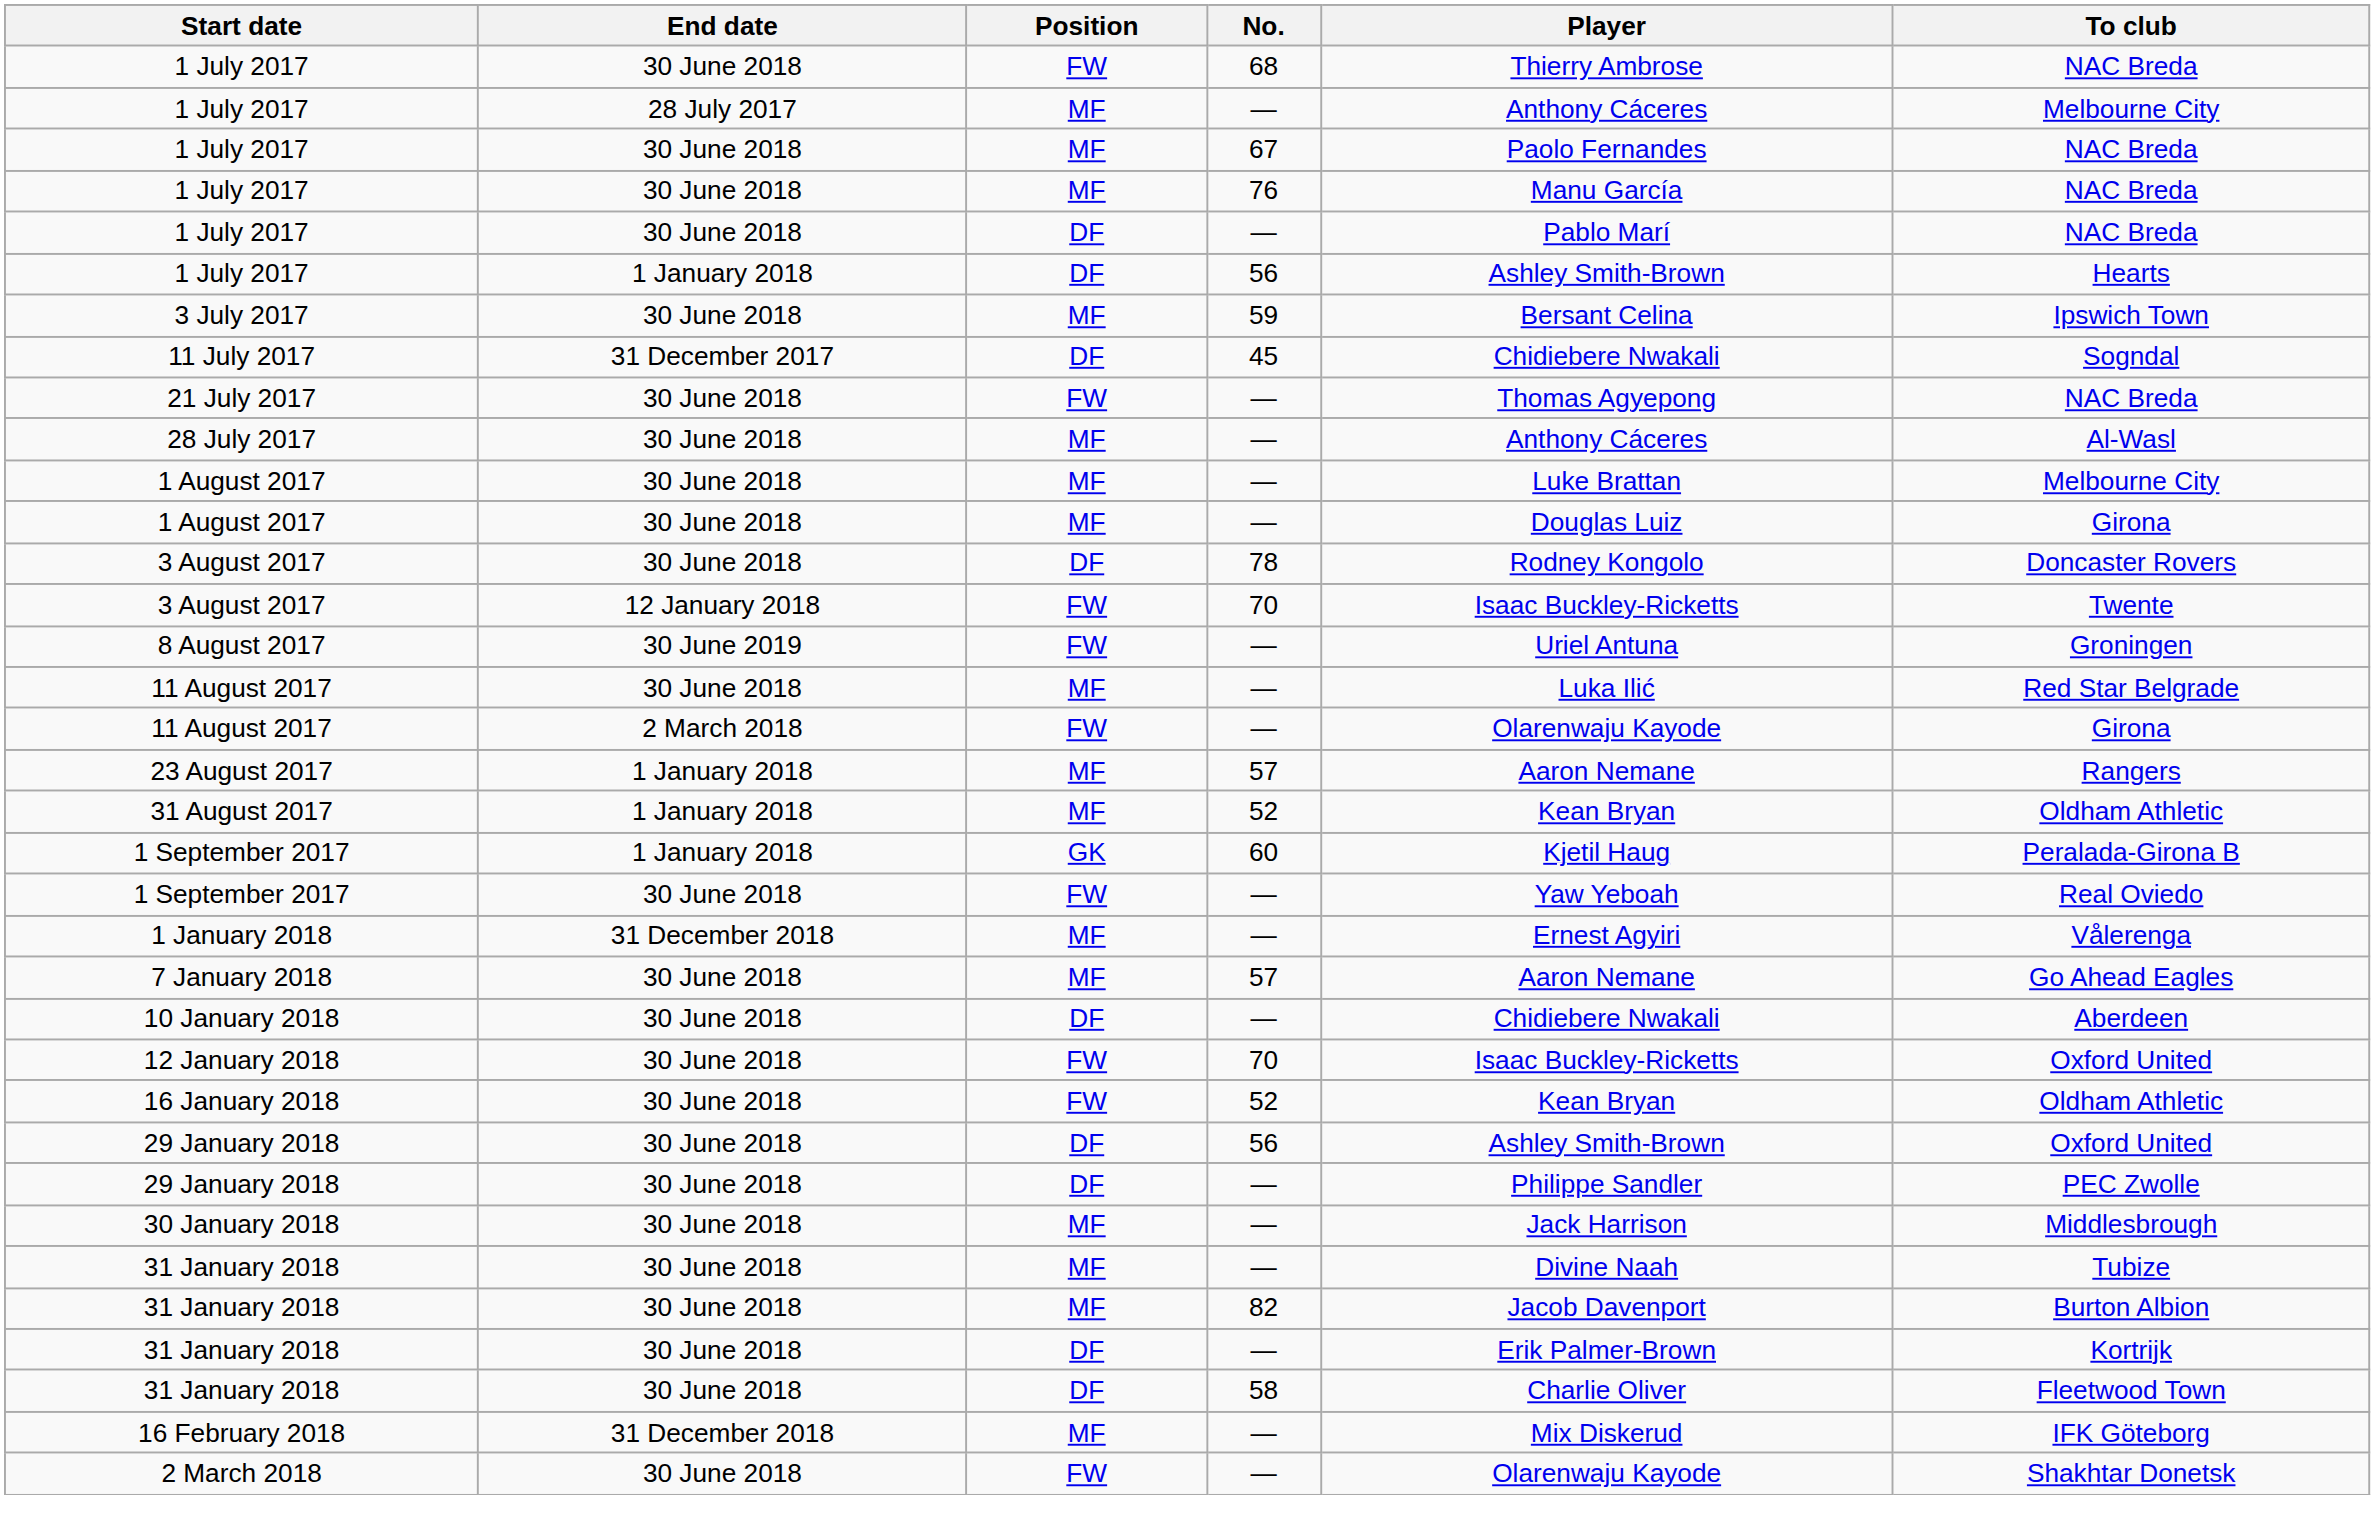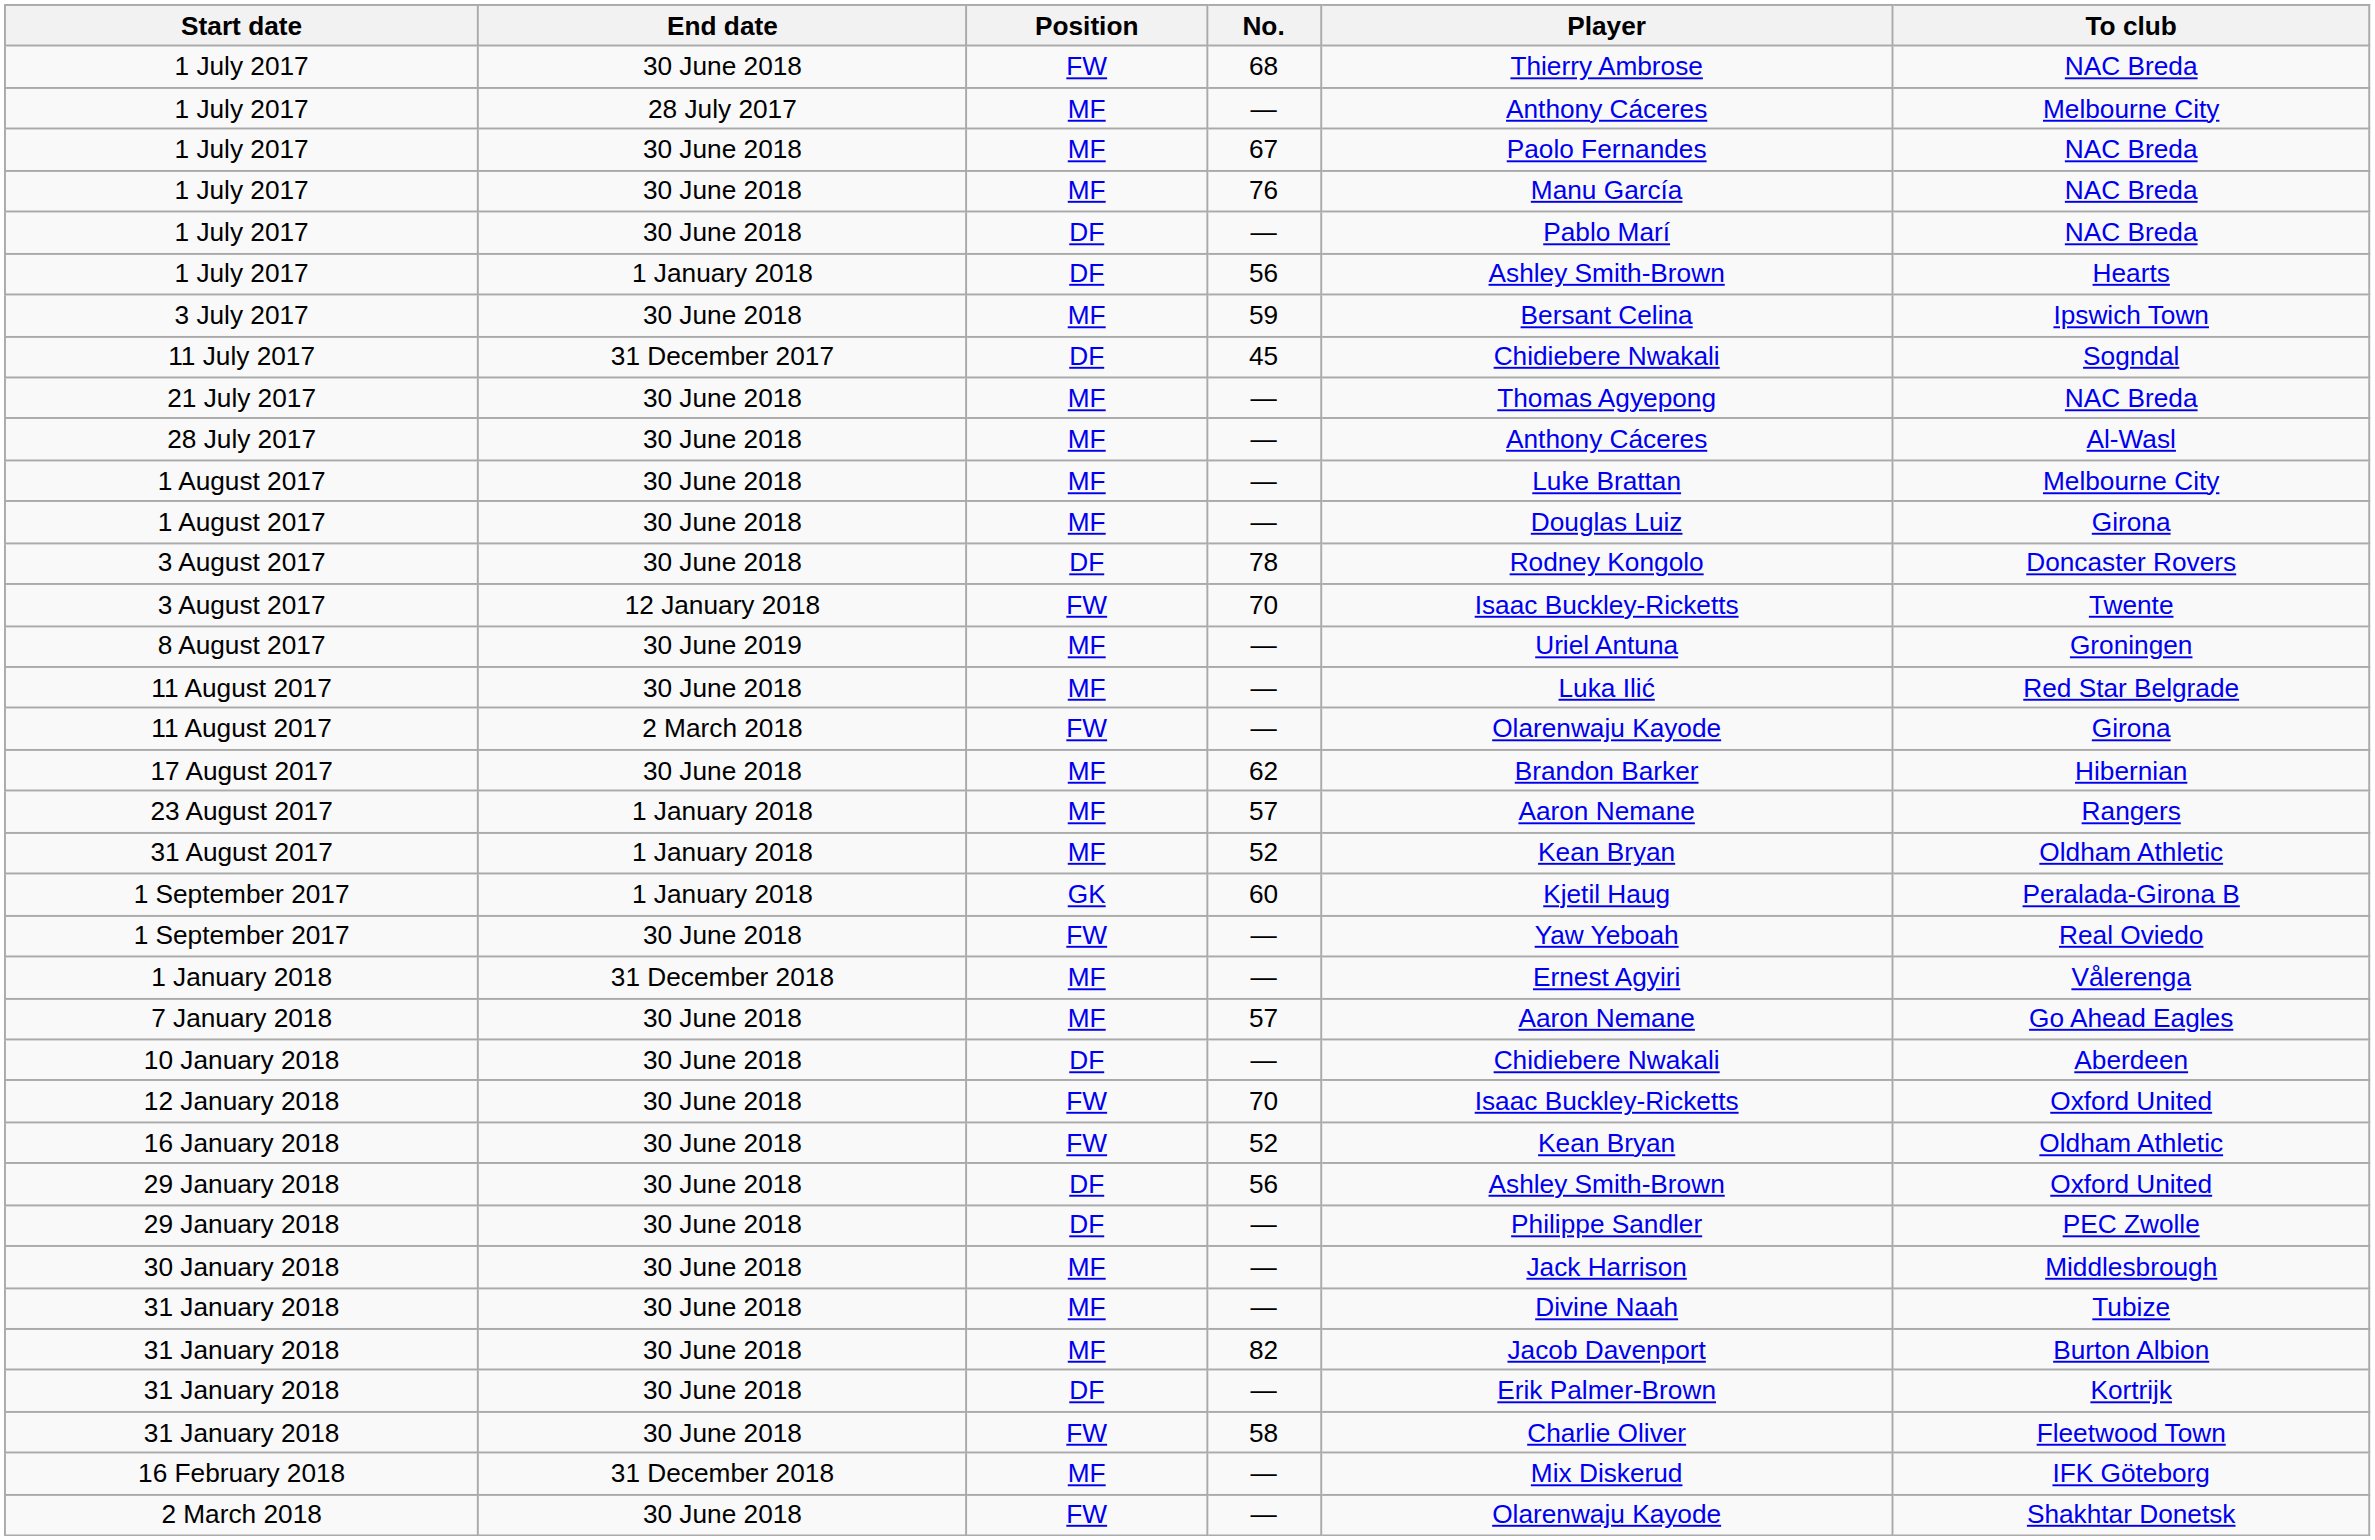 <table class="wikitable sortable" style="width:97%; text-align:center; font-size:85%; text-align:centre">
 <tr>
 <th>Start date</th>
 <th>End date</th>
 <th>Position</th>
 <th>No.</th>
 <th>Player</th>
 <th>To club</th>
 </tr>
 <tr>
 <td>1 July 2017</td>
 <td>30 June 2018</td>
 <td><a href='#'>FW</a></td>
 <td>68</td>
 <td> <a href='#'>Thierry Ambrose</a></td>
 <td> <a href='#'>NAC Breda</a></td>
 </tr>
 <tr>
 <td>1 July 2017</td>
 <td>28 July 2017</td>
 <td><a href='#'>MF</a></td>
 <td>—</td>
 <td> <a href='#'>Anthony Cáceres</a></td>
 <td> <a href='#'>Melbourne City</a></td>
 </tr>
 <tr>
 <td>1 July 2017</td>
 <td>30 June 2018</td>
 <td><a href='#'>MF</a></td>
 <td>67</td>
 <td> <a href='#'>Paolo Fernandes</a></td>
 <td> <a href='#'>NAC Breda</a></td>
 </tr>
 <tr>
 <td>1 July 2017</td>
 <td>30 June 2018</td>
 <td><a href='#'>MF</a></td>
 <td>76</td>
 <td> <a href='#'>Manu García</a></td>
 <td> <a href='#'>NAC Breda</a></td>
 </tr>
 <tr>
 <td>1 July 2017</td>
 <td>30 June 2018</td>
 <td><a href='#'>DF</a></td>
 <td>—</td>
 <td> <a href='#'>Pablo Marí</a></td>
 <td> <a href='#'>NAC Breda</a></td>
 </tr>
 <tr>
 <td>1 July 2017</td>
 <td>1 January 2018</td>
 <td><a href='#'>DF</a></td>
 <td>56</td>
 <td> <a href='#'>Ashley Smith-Brown</a></td>
 <td> <a href='#'>Hearts</a></td>
 </tr>
 <tr>
 <td>3 July 2017</td>
 <td>30 June 2018</td>
 <td><a href='#'>MF</a></td>
 <td>59</td>
 <td> <a href='#'>Bersant Celina</a></td>
 <td> <a href='#'>Ipswich Town</a></td>
 </tr>
 <tr>
 <td>11 July 2017</td>
 <td>31 December 2017</td>
 <td><a href='#'>DF</a></td>
 <td>45</td>
 <td> <a href='#'>Chidiebere Nwakali</a></td>
 <td> <a href='#'>Sogndal</a></td>
 </tr>
 <tr>
 <td>21 July 2017</td>
 <td>30 June 2018</td>
-<td><a href='#'>FW</a></td>
+<td><a href='#'>MF</a></td>
 <td>—</td>
 <td> <a href='#'>Thomas Agyepong</a></td>
 <td> <a href='#'>NAC Breda</a></td>
 </tr>
 <tr>
 <td>28 July 2017</td>
 <td>30 June 2018</td>
 <td><a href='#'>MF</a></td>
 <td>—</td>
 <td> <a href='#'>Anthony Cáceres</a></td>
 <td> <a href='#'>Al-Wasl</a></td>
 </tr>
 <tr>
 <td>1 August 2017</td>
 <td>30 June 2018</td>
 <td><a href='#'>MF</a></td>
 <td>—</td>
 <td> <a href='#'>Luke Brattan</a></td>
 <td> <a href='#'>Melbourne City</a></td>
 </tr>
 <tr>
 <td>1 August 2017</td>
 <td>30 June 2018</td>
 <td><a href='#'>MF</a></td>
 <td>—</td>
 <td> <a href='#'>Douglas Luiz</a></td>
 <td> <a href='#'>Girona</a></td>
 </tr>
 <tr>
 <td>3 August 2017</td>
 <td>30 June 2018</td>
 <td><a href='#'>DF</a></td>
 <td>78</td>
 <td> <a href='#'>Rodney Kongolo</a></td>
 <td> <a href='#'>Doncaster Rovers</a></td>
 </tr>
 <tr>
 <td>3 August 2017</td>
 <td>12 January 2018</td>
 <td><a href='#'>FW</a></td>
 <td>70</td>
 <td> <a href='#'>Isaac Buckley-Ricketts</a></td>
 <td> <a href='#'>Twente</a></td>
 </tr>
 <tr>
 <td>8 August 2017</td>
 <td>30 June 2019</td>
-<td><a href='#'>FW</a></td>
+<td><a href='#'>MF</a></td>
 <td>—</td>
 <td> <a href='#'>Uriel Antuna</a></td>
 <td> <a href='#'>Groningen</a></td>
 </tr>
 <tr>
 <td>11 August 2017</td>
 <td>30 June 2018</td>
 <td><a href='#'>MF</a></td>
 <td>—</td>
 <td> <a href='#'>Luka Ilić</a></td>
 <td> <a href='#'>Red Star Belgrade</a></td>
 </tr>
 <tr>
 <td>11 August 2017</td>
 <td>2 March 2018</td>
 <td><a href='#'>FW</a></td>
 <td>—</td>
 <td> <a href='#'>Olarenwaju Kayode</a></td>
 <td> <a href='#'>Girona</a></td>
+</tr>
+<tr>
+<td>17 August 2017</td>
+<td>30 June 2018</td>
+<td><a href='#'>MF</a></td>
+<td>62</td>
+<td> <a href='#'>Brandon Barker</a></td>
+<td> <a href='#'>Hibernian</a></td>
 </tr>
 <tr>
 <td>23 August 2017</td>
 <td>1 January 2018</td>
 <td><a href='#'>MF</a></td>
 <td>57</td>
 <td> <a href='#'>Aaron Nemane</a></td>
 <td> <a href='#'>Rangers</a></td>
 </tr>
 <tr>
 <td>31 August 2017</td>
 <td>1 January 2018</td>
 <td><a href='#'>MF</a></td>
 <td>52</td>
 <td> <a href='#'>Kean Bryan</a></td>
 <td> <a href='#'>Oldham Athletic</a></td>
 </tr>
 <tr>
 <td>1 September 2017</td>
 <td>1 January 2018</td>
 <td><a href='#'>GK</a></td>
 <td>60</td>
 <td> <a href='#'>Kjetil Haug</a></td>
 <td> <a href='#'>Peralada-Girona B</a></td>
 </tr>
 <tr>
 <td>1 September 2017</td>
 <td>30 June 2018</td>
 <td><a href='#'>FW</a></td>
 <td>—</td>
 <td> <a href='#'>Yaw Yeboah</a></td>
 <td> <a href='#'>Real Oviedo</a></td>
 </tr>
 <tr>
 <td>1 January 2018</td>
 <td>31 December 2018</td>
 <td><a href='#'>MF</a></td>
 <td>—</td>
 <td> <a href='#'>Ernest Agyiri</a></td>
 <td> <a href='#'>Vålerenga</a></td>
 </tr>
 <tr>
 <td>7 January 2018</td>
 <td>30 June 2018</td>
 <td><a href='#'>MF</a></td>
 <td>57</td>
 <td> <a href='#'>Aaron Nemane</a></td>
 <td> <a href='#'>Go Ahead Eagles</a></td>
 </tr>
 <tr>
 <td>10 January 2018</td>
 <td>30 June 2018</td>
 <td><a href='#'>DF</a></td>
 <td>—</td>
 <td> <a href='#'>Chidiebere Nwakali</a></td>
 <td> <a href='#'>Aberdeen</a></td>
 </tr>
 <tr>
 <td>12 January 2018</td>
 <td>30 June 2018</td>
 <td><a href='#'>FW</a></td>
 <td>70</td>
 <td> <a href='#'>Isaac Buckley-Ricketts</a></td>
 <td> <a href='#'>Oxford United</a></td>
 </tr>
 <tr>
 <td>16 January 2018</td>
 <td>30 June 2018</td>
 <td><a href='#'>FW</a></td>
 <td>52</td>
 <td> <a href='#'>Kean Bryan</a></td>
 <td> <a href='#'>Oldham Athletic</a></td>
 </tr>
 <tr>
 <td>29 January 2018</td>
 <td>30 June 2018</td>
 <td><a href='#'>DF</a></td>
 <td>56</td>
 <td> <a href='#'>Ashley Smith-Brown</a></td>
 <td> <a href='#'>Oxford United</a></td>
 </tr>
 <tr>
 <td>29 January 2018</td>
 <td>30 June 2018</td>
 <td><a href='#'>DF</a></td>
 <td>—</td>
 <td> <a href='#'>Philippe Sandler</a></td>
 <td> <a href='#'>PEC Zwolle</a></td>
 </tr>
 <tr>
 <td>30 January 2018</td>
 <td>30 June 2018</td>
 <td><a href='#'>MF</a></td>
 <td>—</td>
 <td> <a href='#'>Jack Harrison</a></td>
 <td> <a href='#'>Middlesbrough</a></td>
 </tr>
 <tr>
 <td>31 January 2018</td>
 <td>30 June 2018</td>
 <td><a href='#'>MF</a></td>
 <td>—</td>
 <td> <a href='#'>Divine Naah</a></td>
 <td> <a href='#'>Tubize</a></td>
 </tr>
 <tr>
 <td>31 January 2018</td>
 <td>30 June 2018</td>
 <td><a href='#'>MF</a></td>
 <td>82</td>
 <td> <a href='#'>Jacob Davenport</a></td>
 <td> <a href='#'>Burton Albion</a></td>
 </tr>
 <tr>
 <td>31 January 2018</td>
 <td>30 June 2018</td>
 <td><a href='#'>DF</a></td>
 <td>—</td>
 <td> <a href='#'>Erik Palmer-Brown</a></td>
 <td> <a href='#'>Kortrijk</a></td>
 </tr>
 <tr>
 <td>31 January 2018</td>
 <td>30 June 2018</td>
-<td><a href='#'>DF</a></td>
+<td><a href='#'>FW</a></td>
 <td>58</td>
 <td> <a href='#'>Charlie Oliver</a></td>
 <td> <a href='#'>Fleetwood Town</a></td>
 </tr>
 <tr>
 <td>16 February 2018</td>
 <td>31 December 2018</td>
 <td><a href='#'>MF</a></td>
 <td>—</td>
 <td> <a href='#'>Mix Diskerud</a></td>
 <td> <a href='#'>IFK Göteborg</a></td>
 </tr>
 <tr>
 <td>2 March 2018</td>
 <td>30 June 2018</td>
 <td><a href='#'>FW</a></td>
 <td>—</td>
 <td> <a href='#'>Olarenwaju Kayode</a></td>
 <td> <a href='#'>Shakhtar Donetsk</a></td>
 </tr>
 </table>
